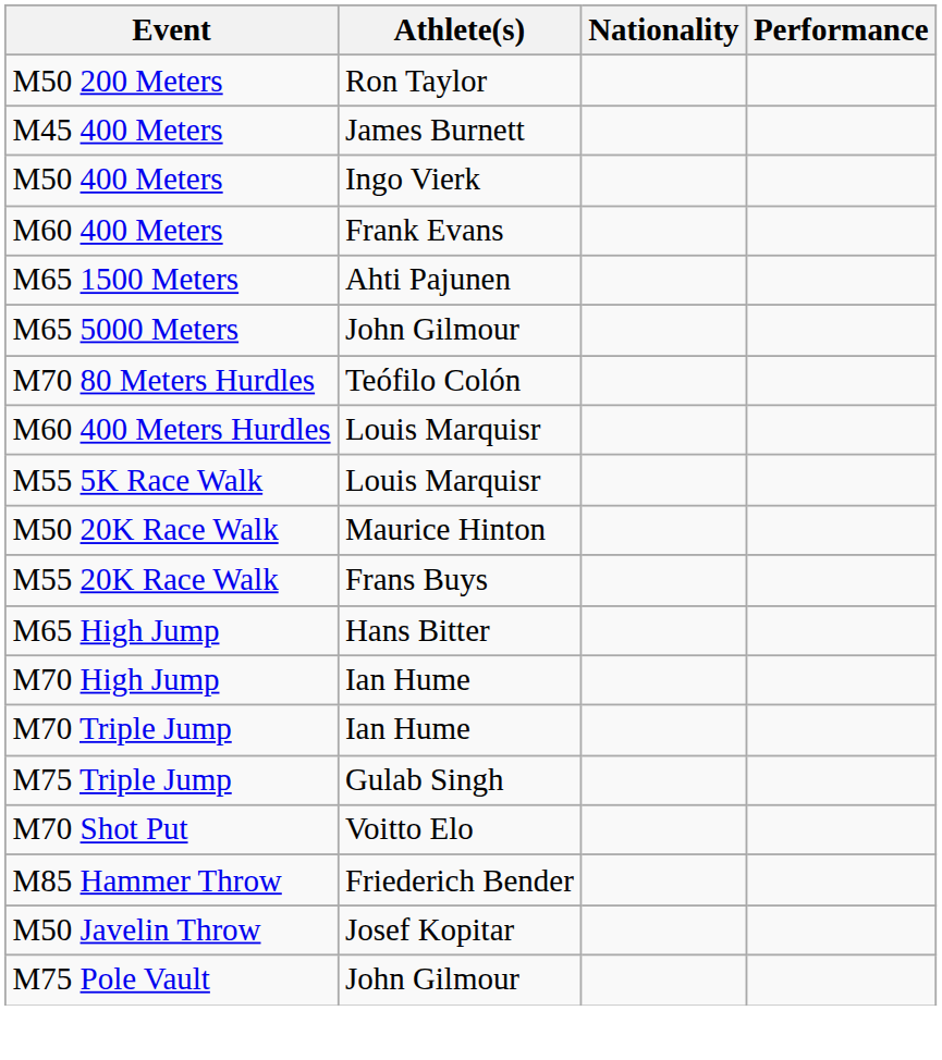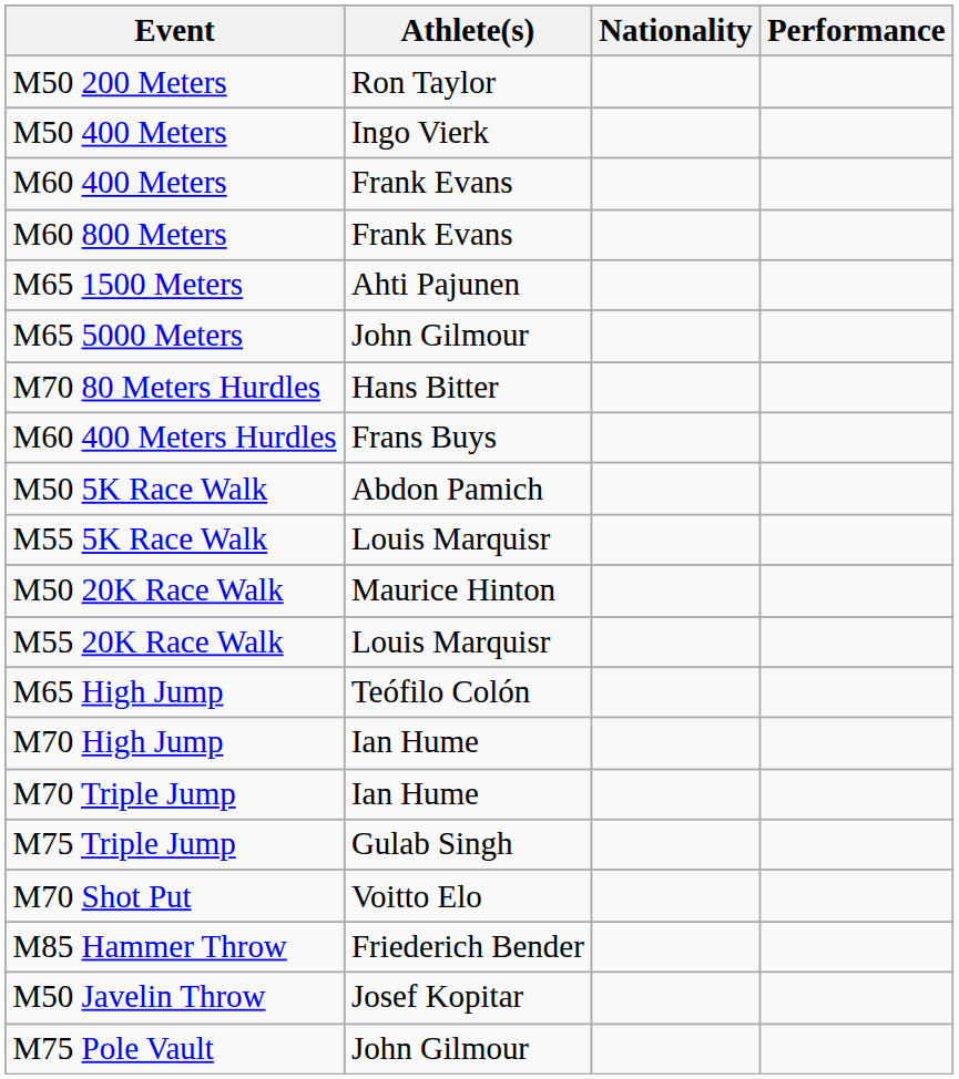 <table class="wikitable">
 <tr>
 <th>Event</th>
 <th>Athlete(s)</th>
 <th>Nationality</th>
 <th>Performance</th>
 </tr>
 <tr>
 <td>M50 <a href='#'>200 Meters</a></td>
 <td>Ron Taylor</td>
 <td></td>
 <td></td>
 </tr>
 <tr>
-<td>M45 <a href='#'>400 Meters</a></td>
-<td>James Burnett</td>
-<td></td>
-<td></td>
-</tr>
-<tr>
 <td>M50 <a href='#'>400 Meters</a></td>
 <td>Ingo Vierk</td>
 <td></td>
 <td></td>
 </tr>
 <tr>
 <td>M60 <a href='#'>400 Meters</a></td>
+<td>Frank Evans</td>
+<td></td>
+<td></td>
+</tr>
+<tr>
+<td>M60 <a href='#'>800 Meters</a></td>
 <td>Frank Evans</td>
 <td></td>
 <td></td>
 </tr>
 <tr>
 <td>M65 <a href='#'>1500 Meters</a></td>
 <td>Ahti Pajunen</td>
 <td></td>
 <td></td>
 </tr>
 <tr>
 <td>M65 <a href='#'>5000 Meters</a></td>
 <td>John Gilmour</td>
 <td></td>
 <td></td>
 </tr>
 <tr>
 <td>M70 <a href='#'>80 Meters Hurdles</a></td>
-<td>Teófilo Colón</td>
+<td>Hans Bitter</td>
 <td></td>
 <td></td>
 </tr>
 <tr>
 <td>M60 <a href='#'>400 Meters Hurdles</a></td>
-<td>Louis Marquisr</td>
+<td>Frans Buys</td>
+<td></td>
+<td></td>
+</tr>
+<tr>
+<td>M50 <a href='#'>5K Race Walk</a></td>
+<td>Abdon Pamich</td>
 <td></td>
 <td></td>
 </tr>
 <tr>
 <td>M55 <a href='#'>5K Race Walk</a></td>
 <td>Louis Marquisr</td>
 <td></td>
 <td></td>
 </tr>
 <tr>
 <td>M50 <a href='#'>20K Race Walk</a></td>
 <td>Maurice Hinton</td>
 <td></td>
 <td></td>
 </tr>
 <tr>
 <td>M55 <a href='#'>20K Race Walk</a></td>
-<td>Frans Buys</td>
+<td>Louis Marquisr</td>
 <td></td>
 <td></td>
 </tr>
 <tr>
 <td>M65 <a href='#'>High Jump</a></td>
-<td>Hans Bitter</td>
+<td>Teófilo Colón</td>
 <td></td>
 <td></td>
 </tr>
 <tr>
 <td>M70 <a href='#'>High Jump</a></td>
 <td>Ian Hume</td>
 <td></td>
 <td></td>
 </tr>
 <tr>
 <td>M70 <a href='#'>Triple Jump</a></td>
 <td>Ian Hume</td>
 <td></td>
 <td></td>
 </tr>
 <tr>
 <td>M75 <a href='#'>Triple Jump</a></td>
 <td>Gulab Singh</td>
 <td></td>
 <td></td>
 </tr>
 <tr>
 <td>M70 <a href='#'>Shot Put</a></td>
 <td>Voitto Elo</td>
 <td></td>
 <td></td>
 </tr>
 <tr>
 <td>M85 <a href='#'>Hammer Throw</a></td>
 <td>Friederich Bender</td>
 <td></td>
 <td></td>
 </tr>
 <tr>
 <td>M50 <a href='#'>Javelin Throw</a></td>
 <td>Josef Kopitar</td>
 <td></td>
 <td></td>
 </tr>
 <tr>
 <td>M75 <a href='#'>Pole Vault</a></td>
 <td>John Gilmour</td>
 <td></td>
 <td></td>
 </tr>
 </table>
